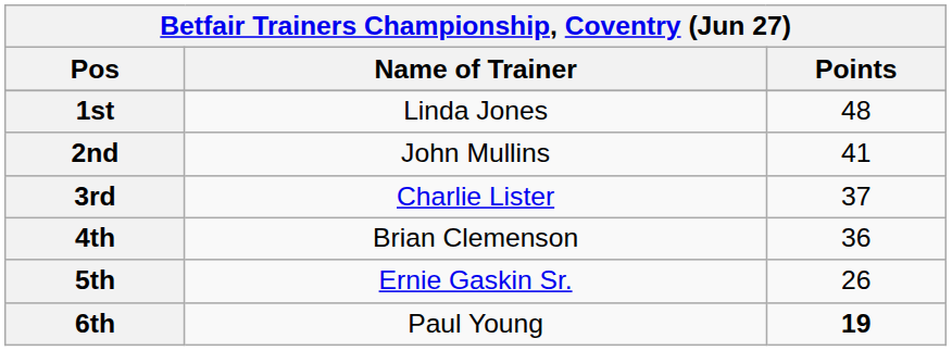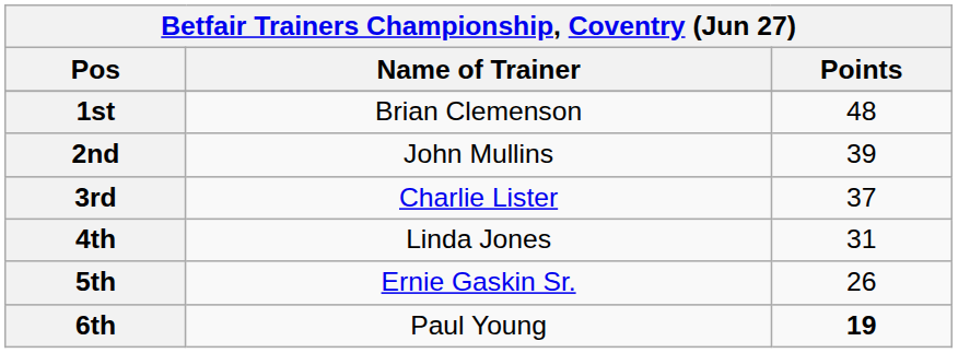 <table class="wikitable">
 <tr>
 <th colspan="3"><a href='#'>Betfair Trainers Championship</a>, <a href='#'>Coventry</a> (Jun 27)</th>
 </tr>
 <tr>
 <th width=100>Pos</th>
 <th width=340>Name of Trainer</th>
 <th width=100>Points</th>
 </tr>
 <tr>
 </tr>
 <tr align=center>
 <th>1st</th>
-<td>Linda Jones</td>
+<td>Brian Clemenson</td>
 <td>48</td>
 </tr>
 <tr align=center>
 <th>2nd</th>
 <td>John Mullins</td>
-<td>41</td>
+<td>39</td>
 </tr>
 <tr align=center>
 <th>3rd</th>
 <td><a href='#'>Charlie Lister</a></td>
 <td>37</td>
 </tr>
 <tr align=center>
 <th>4th</th>
-<td>Brian Clemenson</td>
-<td>36</td>
+<td>Linda Jones</td>
+<td>31</td>
 </tr>
 <tr align=center>
 <th>5th</th>
 <td><a href='#'>Ernie Gaskin Sr.</a></td>
 <td>26</td>
 </tr>
 <tr align=center>
 <th>6th</th>
 <td>Paul Young</td>
 <td><strong>19</strong></td>
 </tr>
 </table>
